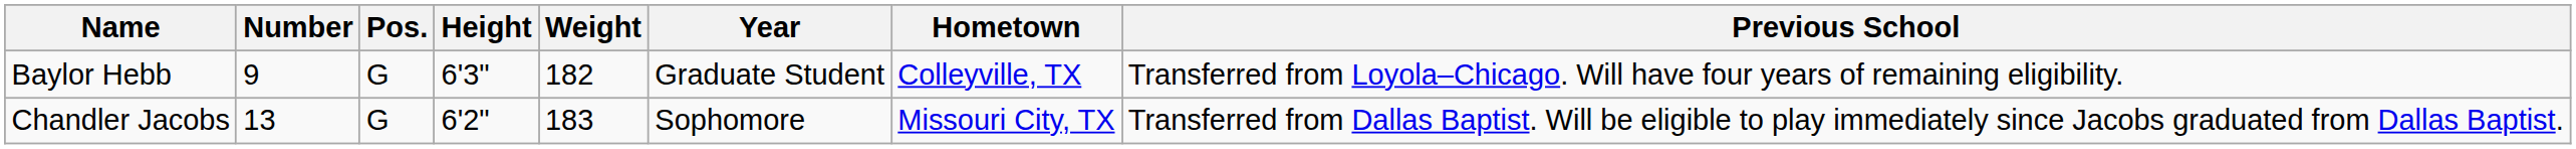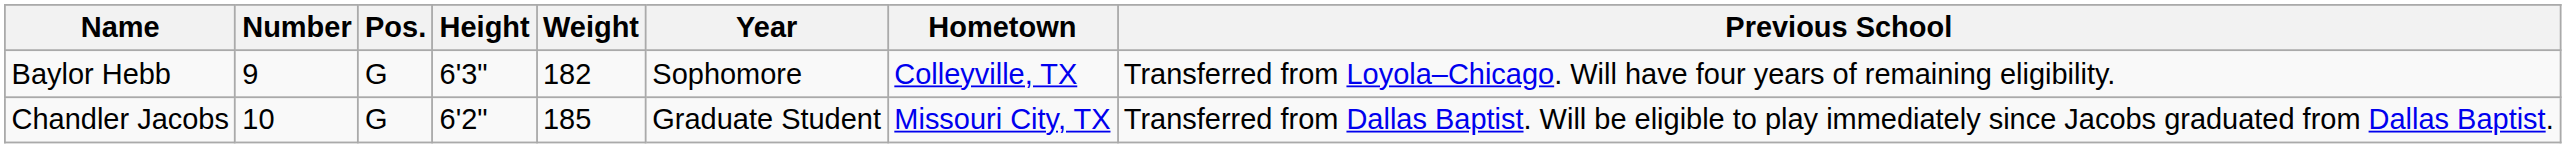 <table class="wikitable sortable" border="1">
 <tr>
 <th>Name</th>
 <th>Number</th>
 <th>Pos.</th>
 <th>Height</th>
 <th>Weight</th>
 <th>Year</th>
 <th>Hometown</th>
 <th class="unsortable">Previous School</th>
 </tr>
 <tr>
 <td>Baylor Hebb</td>
 <td>9</td>
 <td>G</td>
 <td>6'3"</td>
 <td>182</td>
-<td>Graduate Student</td>
+<td>Sophomore</td>
 <td><a href='#'>Colleyville, TX</a></td>
 <td>Transferred from <a href='#'>Loyola–Chicago</a>. Will have four years of remaining eligibility.</td>
 </tr>
 <tr>
 <td>Chandler Jacobs</td>
-<td>13</td>
+<td>10</td>
 <td>G</td>
 <td>6'2"</td>
-<td>183</td>
-<td>Sophomore</td>
+<td>185</td>
+<td>Graduate Student</td>
 <td><a href='#'>Missouri City, TX</a></td>
 <td>Transferred from <a href='#'>Dallas Baptist</a>. Will be eligible to play immediately since Jacobs graduated from <a href='#'>Dallas Baptist</a>.</td>
 </tr>
 </table>
